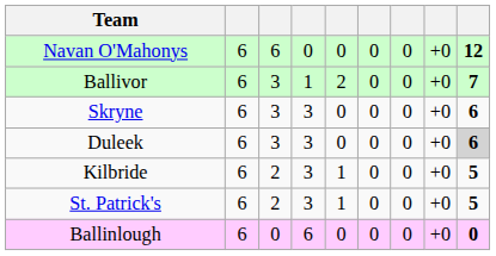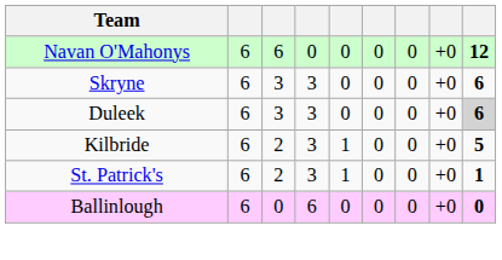 <table class="wikitable" style="text-align:center">
 <tr>
 <th style="width:175px;">Team</th>
 <th width="20"></th>
 <th width="20"></th>
 <th width="20"></th>
 <th width="20"></th>
 <th width="20"></th>
 <th width="20"></th>
 <th width="20"></th>
 <th width="20"></th>
 </tr>
 <tr style="background:#cfc;">
 <td><a href='#'>Navan O'Mahonys</a></td>
 <td>6</td>
 <td>6</td>
 <td>0</td>
 <td>0</td>
 <td>0</td>
 <td>0</td>
 <td>+0</td>
 <td><strong>12</strong></td>
-</tr>
-<tr style="background:#cfc;">
-<td>Ballivor</td>
-<td>6</td>
-<td>3</td>
-<td>1</td>
-<td>2</td>
-<td>0</td>
-<td>0</td>
-<td>+0</td>
-<td><strong>7</strong></td>
 </tr>
 <tr>
 <td><a href='#'>Skryne</a></td>
 <td>6</td>
 <td>3</td>
 <td>3</td>
 <td>0</td>
 <td>0</td>
 <td>0</td>
 <td>+0</td>
 <td><strong>6</strong></td>
 </tr>
 <tr>
 <td>Duleek</td>
 <td>6</td>
 <td>3</td>
 <td>3</td>
 <td>0</td>
 <td>0</td>
 <td>0</td>
 <td>+0</td>
 <td style="background: lightgrey;"><strong>6</strong></td>
 </tr>
 <tr>
 <td>Kilbride</td>
 <td>6</td>
 <td>2</td>
 <td>3</td>
 <td>1</td>
 <td>0</td>
 <td>0</td>
 <td>+0</td>
 <td><strong>5</strong></td>
 </tr>
 <tr>
 <td><a href='#'>St. Patrick's</a></td>
 <td>6</td>
 <td>2</td>
 <td>3</td>
 <td>1</td>
 <td>0</td>
 <td>0</td>
 <td>+0</td>
-<td><strong>5</strong></td>
+<td><strong>1</strong></td>
 </tr>
 <tr style="background:#fcf;">
 <td>Ballinlough</td>
 <td>6</td>
 <td>0</td>
 <td>6</td>
 <td>0</td>
 <td>0</td>
 <td>0</td>
 <td>+0</td>
 <td><strong>0</strong></td>
 </tr>
 </table>
